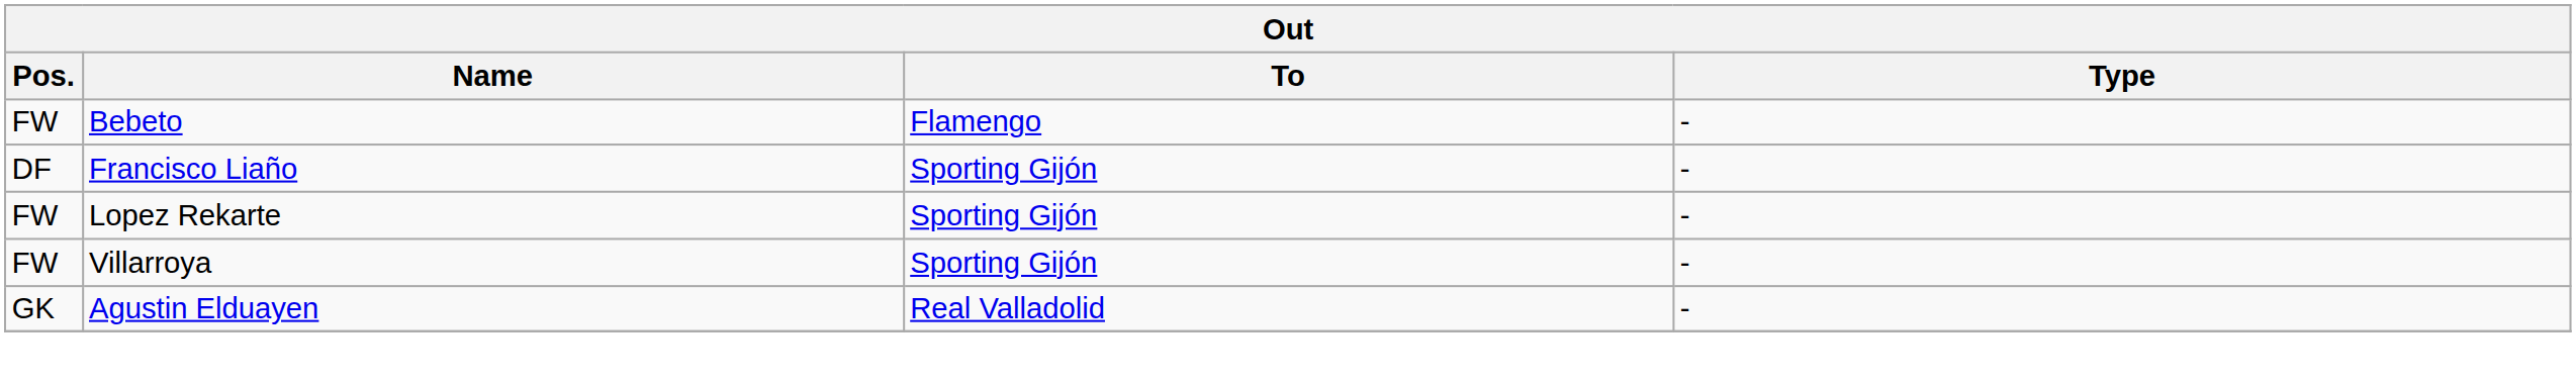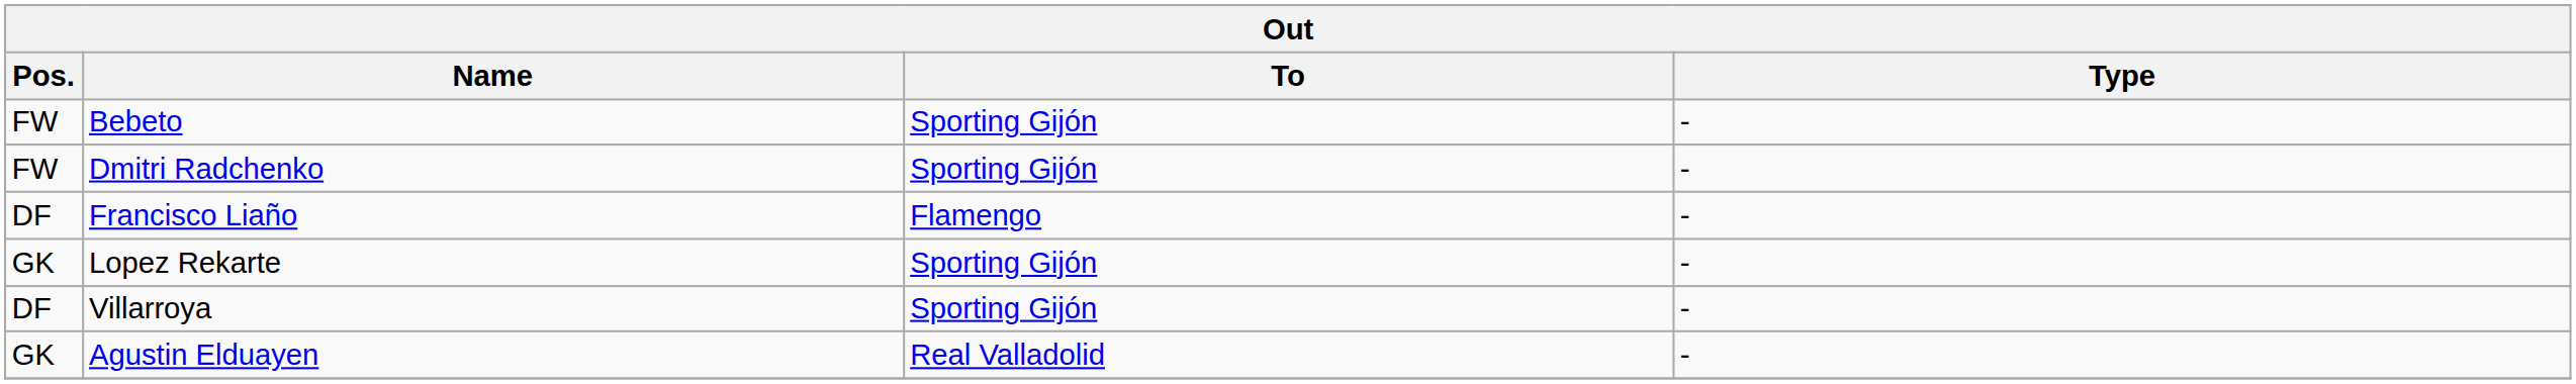 <table class="wikitable" style="font-size:90%;width:99%;">
 <tr>
 <th colspan="4">Out</th>
 </tr>
 <tr>
 <th width=3%>Pos.</th>
 <th width=32%>Name</th>
 <th width=30%>To</th>
 <th width=35%>Type</th>
 </tr>
 <tr>
 <td>FW</td>
 <td><a href='#'>Bebeto</a></td>
-<td><a href='#'>Flamengo</a></td>
+<td><a href='#'>Sporting Gijón</a></td>
+<td>-</td>
+</tr>
+<tr>
+<td>FW</td>
+<td><a href='#'>Dmitri Radchenko</a></td>
+<td><a href='#'>Sporting Gijón</a></td>
 <td>-</td>
 </tr>
 <tr>
 <td>DF</td>
 <td><a href='#'>Francisco Liaño</a></td>
-<td><a href='#'>Sporting Gijón</a></td>
+<td><a href='#'>Flamengo</a></td>
 <td>-</td>
 </tr>
 <tr>
-<td>FW</td>
+<td>GK</td>
 <td>Lopez Rekarte</td>
 <td><a href='#'>Sporting Gijón</a></td>
 <td>-</td>
 </tr>
 <tr>
-<td>FW</td>
+<td>DF</td>
 <td>Villarroya</td>
 <td><a href='#'>Sporting Gijón</a></td>
 <td>-</td>
 </tr>
 <tr>
 <td>GK</td>
 <td><a href='#'>Agustin Elduayen</a></td>
 <td><a href='#'>Real Valladolid</a></td>
 <td>-</td>
 </tr>
 <tr>
 </tr>
 </table>
